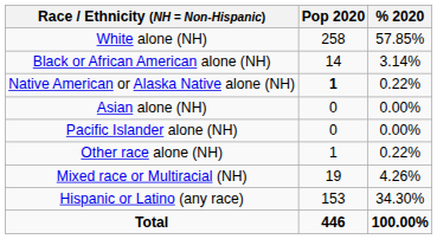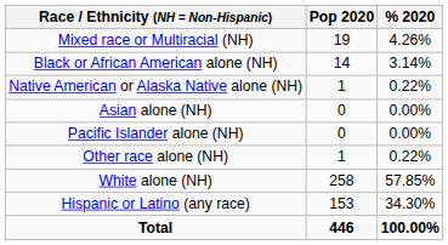 <table class="wikitable" style="text-align:center;">
 <tr>
 <th>Race / Ethnicity <small>(<em>NH = Non-Hispanic</em>)</small></th>
 <th>Pop 2020</th>
 <th>% 2020</th>
 </tr>
 <tr>
-<td><a href='#'>White</a> alone (NH)</td>
-<td>258</td>
-<td>57.85%</td>
+<td><a href='#'>Mixed race or Multiracial</a> (NH)</td>
+<td>19</td>
+<td>4.26%</td>
 </tr>
 <tr>
 <td><a href='#'>Black or African American</a> alone (NH)</td>
 <td>14</td>
 <td>3.14%</td>
 </tr>
 <tr>
 <td><a href='#'>Native American</a> or <a href='#'>Alaska Native</a> alone (NH)</td>
-<td><strong>1</strong></td>
+<td>1</td>
 <td>0.22%</td>
 </tr>
 <tr>
 <td><a href='#'>Asian</a> alone (NH)</td>
 <td>0</td>
 <td>0.00%</td>
 </tr>
 <tr>
 <td><a href='#'>Pacific Islander</a> alone (NH)</td>
 <td>0</td>
 <td>0.00%</td>
 </tr>
 <tr>
 <td><a href='#'>Other race</a> alone (NH)</td>
 <td>1</td>
 <td>0.22%</td>
 </tr>
 <tr>
-<td><a href='#'>Mixed race or Multiracial</a> (NH)</td>
-<td>19</td>
-<td>4.26%</td>
+<td><a href='#'>White</a> alone (NH)</td>
+<td>258</td>
+<td>57.85%</td>
 </tr>
 <tr>
 <td><a href='#'>Hispanic or Latino</a> (any race)</td>
 <td>153</td>
 <td>34.30%</td>
 </tr>
 <tr>
 <td><strong>Total</strong></td>
 <td><strong>446</strong></td>
 <td><strong>100.00%</strong></td>
 </tr>
 </table>
